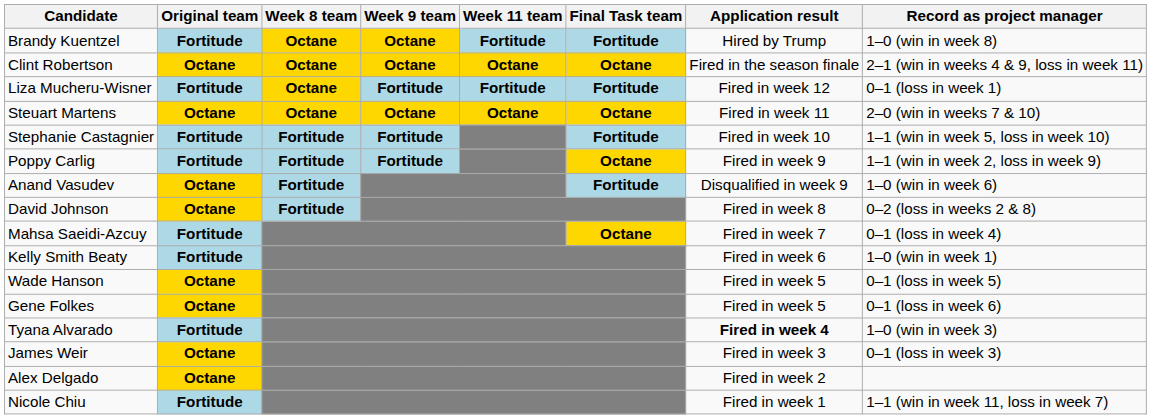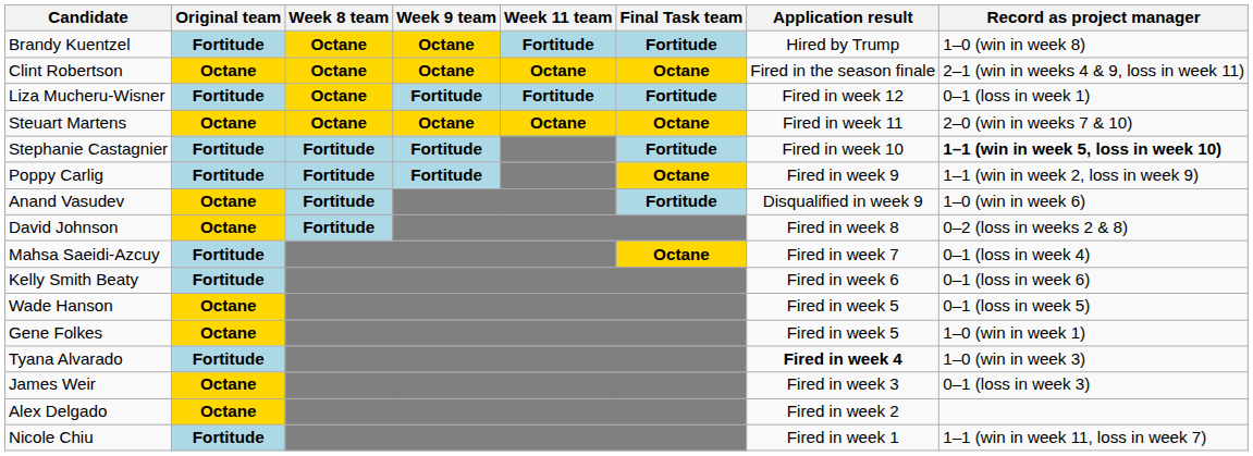 <table class="wikitable">
 <tr>
 <th bgcolor="gray"><span>Candidate</span></th>
 <th bgcolor="gray"><span>Original team</span></th>
 <th bgcolor="gray"><span>Week 8 team</span></th>
 <th bgcolor="gray"><span>Week 9 team</span></th>
 <th bgcolor="gray"><span>Week 11 team</span></th>
 <th bgcolor="gray"><span>Final Task team</span></th>
 <th bgcolor="gray"><span>Application result</span></th>
 <th bgcolor="gray"><span>Record as project manager</span></th>
 </tr>
 <tr>
 <td>Brandy Kuentzel</td>
 <td style="text-align:center; background:lightblue;"><strong>Fortitude</strong></td>
 <td style="text-align:center; background:gold;"><strong>Octane</strong></td>
 <td style="text-align:center; background:gold;"><strong>Octane</strong></td>
 <td style="text-align:center; background:lightblue;"><strong>Fortitude</strong></td>
 <td style="text-align:center; background:lightblue;"><strong>Fortitude</strong></td>
 <td align="center">Hired by Trump</td>
 <td>1–0 (win in week 8)</td>
 </tr>
 <tr>
 <td>Clint Robertson</td>
 <td style="text-align:center; background:gold;"><strong>Octane</strong></td>
 <td style="text-align:center; background:gold;"><strong>Octane</strong></td>
 <td style="text-align:center; background:gold;"><strong>Octane</strong></td>
 <td style="text-align:center; background:gold;"><strong>Octane</strong></td>
 <td style="text-align:center; background:gold;"><strong>Octane</strong></td>
 <td align="center">Fired in the season finale</td>
 <td>2–1 (win in weeks 4 & 9, loss in week 11)</td>
 </tr>
 <tr>
 <td>Liza Mucheru-Wisner</td>
 <td style="text-align:center; background:lightblue;"><strong>Fortitude</strong></td>
 <td style="text-align:center; background:gold;"><strong>Octane</strong></td>
 <td style="text-align:center; background:lightblue;"><strong>Fortitude</strong></td>
 <td style="text-align:center; background:lightblue;"><strong>Fortitude</strong></td>
 <td style="text-align:center; background:lightblue;"><strong>Fortitude</strong></td>
 <td align="center">Fired in week 12</td>
 <td>0–1 (loss in week 1)</td>
 </tr>
 <tr>
 <td>Steuart Martens</td>
 <td style="text-align:center; background:gold;"><strong>Octane</strong></td>
 <td style="text-align:center; background:gold;"><strong>Octane</strong></td>
 <td style="text-align:center; background:gold;"><strong>Octane</strong></td>
 <td style="text-align:center; background:gold;"><strong>Octane</strong></td>
 <td style="text-align:center; background:gold;"><strong>Octane</strong></td>
 <td align="center">Fired in week 11</td>
 <td>2–0 (win in weeks 7 & 10)</td>
 </tr>
 <tr>
 <td>Stephanie Castagnier</td>
 <td style="text-align:center; background:lightblue;"><strong>Fortitude</strong></td>
 <td style="text-align:center; background:lightblue;"><strong>Fortitude</strong></td>
 <td style="text-align:center; background:lightblue;"><strong>Fortitude</strong></td>
 <td colspan="1" style="background:gray;"></td>
 <td style="text-align:center; background:lightblue;"><strong>Fortitude</strong></td>
 <td align="center">Fired in week 10</td>
-<td>1–1 (win in week 5, loss in week 10)</td>
+<td><strong>1–1 (win in week 5, loss in week 10)</strong></td>
 </tr>
 <tr>
 <td>Poppy Carlig</td>
 <td style="text-align:center; background:lightblue;"><strong>Fortitude</strong></td>
 <td style="text-align:center; background:lightblue;"><strong>Fortitude</strong></td>
 <td style="text-align:center; background:lightblue;"><strong>Fortitude</strong></td>
 <td colspan="1" style="background:gray;"></td>
 <td style="text-align:center; background:gold;"><strong>Octane</strong></td>
 <td align="center">Fired in week 9</td>
 <td>1–1 (win in week 2, loss in week 9)</td>
 </tr>
 <tr>
 <td>Anand Vasudev</td>
 <td style="text-align:center; background:gold;"><strong>Octane</strong></td>
 <td style="text-align:center; background:lightblue;"><strong>Fortitude</strong></td>
 <td colspan="2" style="background:gray;"></td>
 <td style="text-align:center; background:lightblue;"><strong>Fortitude</strong></td>
 <td align="center">Disqualified in week 9</td>
 <td>1–0 (win in week 6)</td>
 </tr>
 <tr>
 <td>David Johnson</td>
 <td style="text-align:center; background:gold;"><strong>Octane</strong></td>
 <td style="text-align:center; background:lightblue;"><strong>Fortitude</strong></td>
 <td colspan="3" style="background:gray;"></td>
 <td align="center">Fired in week 8</td>
 <td>0–2 (loss in weeks 2 & 8)</td>
 </tr>
 <tr>
 <td>Mahsa Saeidi-Azcuy</td>
 <td style="text-align:center; background:lightblue;"><strong>Fortitude</strong></td>
 <td colspan="3" style="background:gray;"></td>
 <td style="text-align:center; background:gold;"><strong>Octane</strong></td>
 <td align="center">Fired in week 7</td>
 <td>0–1 (loss in week 4)</td>
 </tr>
 <tr>
 <td>Kelly Smith Beaty</td>
 <td style="text-align:center; background:lightblue;"><strong>Fortitude</strong></td>
 <td colspan="4" style="background:gray;"></td>
 <td align="center">Fired in week 6</td>
-<td>1–0 (win in week 1)</td>
+<td>0–1 (loss in week 6)</td>
 </tr>
 <tr>
 <td>Wade Hanson</td>
 <td style="text-align:center; background:gold;"><strong>Octane</strong></td>
 <td colspan="4" style="background:gray;"></td>
 <td align="center">Fired in week 5</td>
 <td>0–1 (loss in week 5)</td>
 </tr>
 <tr>
 <td>Gene Folkes</td>
 <td style="text-align:center; background:gold;"><strong>Octane</strong></td>
 <td colspan="4" style="background:gray;"></td>
 <td align="center">Fired in week 5</td>
-<td>0–1 (loss in week 6)</td>
+<td>1–0 (win in week 1)</td>
 </tr>
 <tr>
 <td>Tyana Alvarado</td>
 <td style="text-align:center; background:lightblue;"><strong>Fortitude</strong></td>
 <td colspan="4" style="background:gray;"></td>
 <td align="center"><strong>Fired in week 4</strong></td>
 <td>1–0 (win in week 3)</td>
 </tr>
 <tr>
 <td>James Weir</td>
 <td style="text-align:center; background:gold;"><strong>Octane</strong></td>
 <td colspan="4" style="background:gray;"></td>
 <td align="center">Fired in week 3</td>
 <td>0–1 (loss in week 3)</td>
 </tr>
 <tr>
 <td>Alex Delgado</td>
 <td style="text-align:center; background:gold;"><strong>Octane</strong></td>
 <td colspan="4" style="background:gray;"></td>
 <td align="center">Fired in week 2</td>
 <td></td>
 </tr>
 <tr>
 <td>Nicole Chiu</td>
 <td style="text-align:center; background:lightblue;"><strong>Fortitude</strong></td>
 <td colspan="4" style="background:gray;"></td>
 <td align="center">Fired in week 1</td>
 <td>1–1 (win in week 11, loss in week 7)</td>
 </tr>
 </table>
